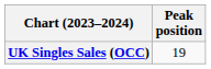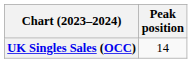 <table class="wikitable plainrowheaders" style="text-align:center">
 <tr>
 <th scope="col">Chart (2023–2024)</th>
 <th scope="col">Peak<br>position</th>
 </tr>
 <tr>
 <th scope="row"><a href='#'>UK Singles Sales</a> (<a href='#'>OCC</a>)</th>
-<td>19</td>
+<td>14</td>
 </tr>
 </table>
